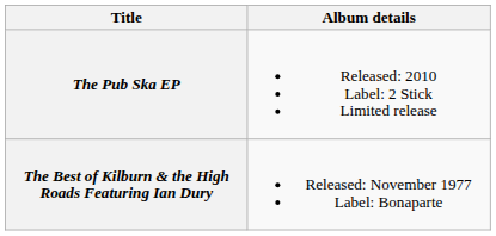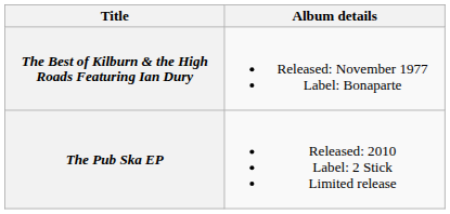 <table class="wikitable plainrowheaders" style="text-align:center;">
 <tr>
 <th scope="col" style="width:15em;">Title</th>
 <th scope="col" style="width:15em;">Album details</th>
 </tr>
 <tr>
+<th scope="row"><em>The Best of Kilburn & the High Roads Featuring Ian Dury</em></th>
+<td><br><ul><li>Released: November 1977</li><li>Label: Bonaparte</li></ul></td>
+</tr>
+<tr>
 <th scope="row"><em>The Pub Ska EP</em></th>
 <td><br><ul><li>Released: 2010</li><li>Label: 2 Stick</li><li>Limited release</li></ul></td>
 </tr>
-<tr>
-<th scope="row"><em>The Best of Kilburn & the High Roads Featuring Ian Dury</em></th>
-<td><br><ul><li>Released: November 1977</li><li>Label: Bonaparte</li></ul></td>
-</tr>
 </table>
